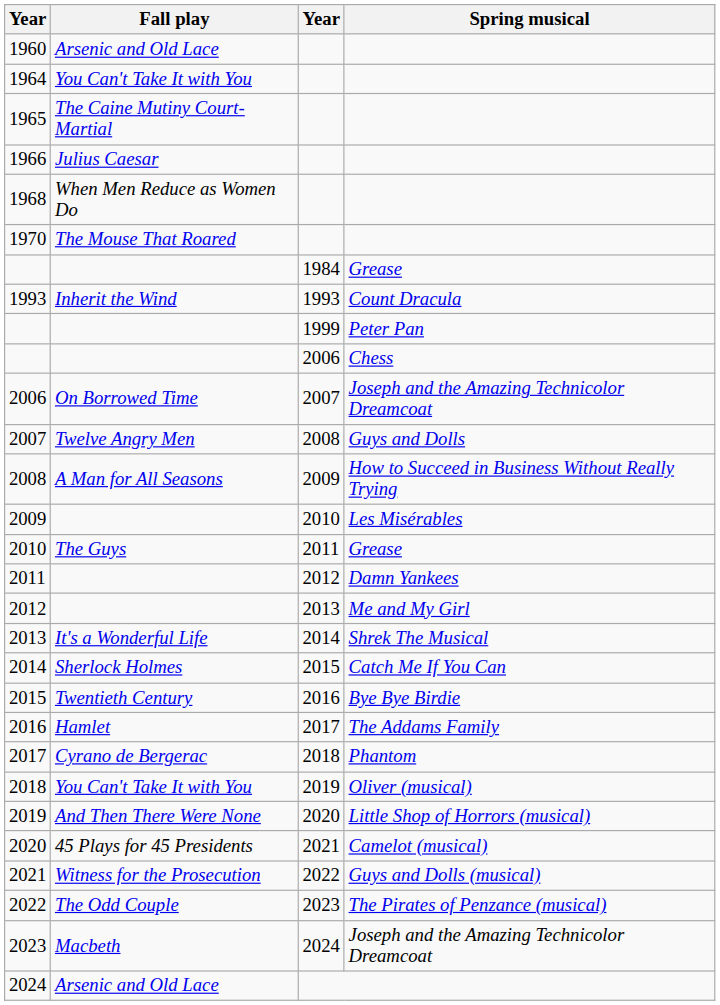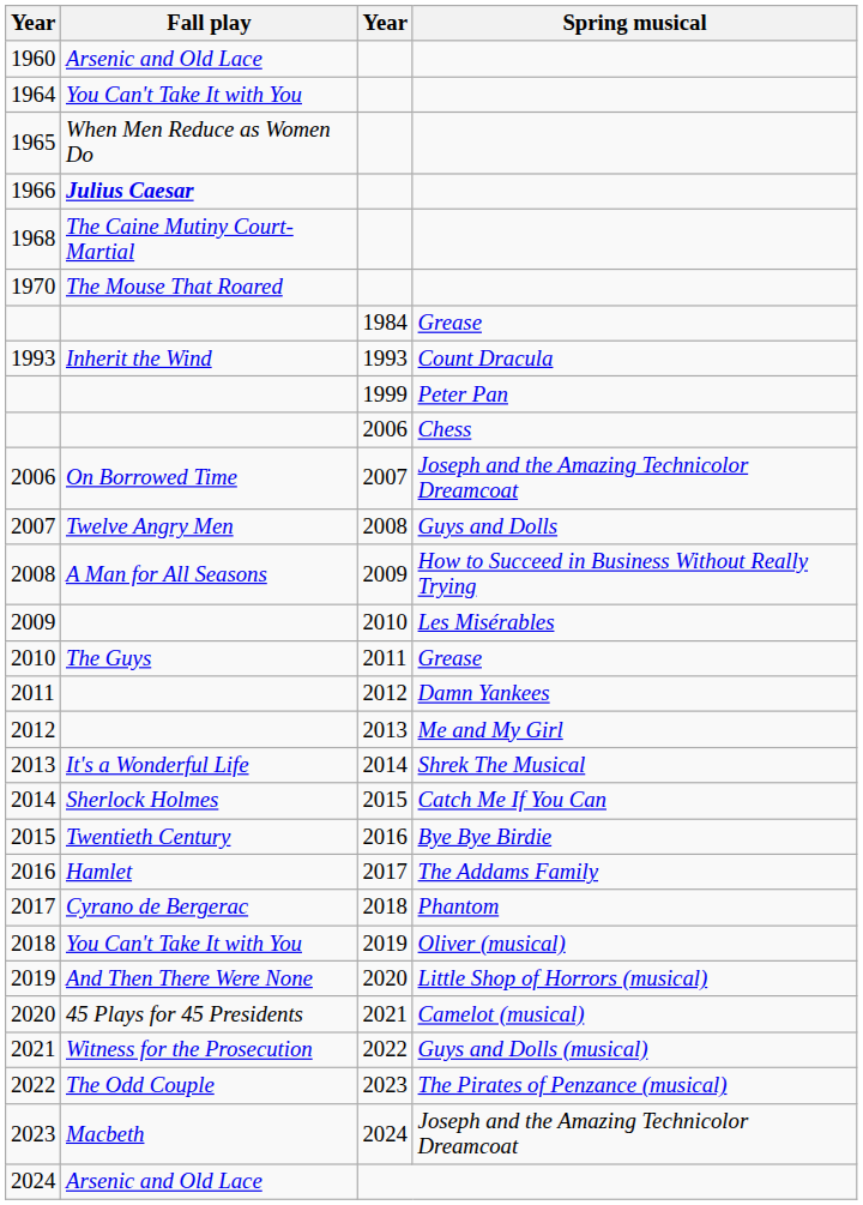 <table class="wikitable">
 <tr>
 <th>Year</th>
 <th>Fall play</th>
 <th>Year</th>
 <th>Spring musical</th>
 </tr>
 <tr>
 <td>1960</td>
 <td><a href='#'><em>Arsenic and Old Lace</em></a></td>
 <td></td>
 <td></td>
 </tr>
 <tr>
 <td>1964</td>
 <td><a href='#'><em>You Can't Take It with You</em></a></td>
 <td></td>
 <td></td>
 </tr>
 <tr>
 <td>1965</td>
-<td><em><a href='#'>The Caine Mutiny Court-Martial</a></em></td>
+<td><em>When Men Reduce as Women Do</em></td>
 <td></td>
 <td></td>
 </tr>
 <tr>
 <td>1966</td>
-<td><a href='#'><em>Julius Caesar</em></a></td>
+<td><strong><a href='#'><em>Julius Caesar</em></a></strong></td>
 <td></td>
 <td></td>
 </tr>
 <tr>
 <td>1968</td>
-<td><em>When Men Reduce as Women Do</em></td>
+<td><em><a href='#'>The Caine Mutiny Court-Martial</a></em></td>
 <td></td>
 <td></td>
 </tr>
 <tr>
 <td>1970</td>
 <td><em><a href='#'>The Mouse That Roared</a></em></td>
 <td></td>
 <td></td>
 </tr>
 <tr>
 <td></td>
 <td></td>
 <td>1984</td>
 <td><a href='#'><em>Grease</em></a></td>
 </tr>
 <tr>
 <td>1993</td>
 <td><a href='#'><em>Inherit the Wind</em></a></td>
 <td>1993</td>
 <td><em><a href='#'>Count Dracula</a></em></td>
 </tr>
 <tr>
 <td></td>
 <td></td>
 <td>1999</td>
 <td><a href='#'><em>Peter Pan</em></a></td>
 </tr>
 <tr>
 <td></td>
 <td></td>
 <td>2006</td>
 <td><a href='#'><em>Chess</em></a></td>
 </tr>
 <tr>
 <td>2006</td>
 <td><em><a href='#'>On Borrowed Time</a></em></td>
 <td>2007</td>
 <td><em><a href='#'>Joseph and the Amazing Technicolor Dreamcoat</a></em></td>
 </tr>
 <tr>
 <td>2007</td>
 <td><em><a href='#'>Twelve Angry Men</a></em></td>
 <td>2008</td>
 <td><em><a href='#'>Guys and Dolls</a></em></td>
 </tr>
 <tr>
 <td>2008</td>
 <td><em><a href='#'>A Man for All Seasons</a></em></td>
 <td>2009</td>
 <td><a href='#'><em>How to Succeed in Business Without Really Trying</em></a></td>
 </tr>
 <tr>
 <td>2009</td>
 <td></td>
 <td>2010</td>
 <td><a href='#'><em>Les Misérables</em></a></td>
 </tr>
 <tr>
 <td>2010</td>
 <td><em><a href='#'>The Guys</a></em></td>
 <td>2011</td>
 <td><em><a href='#'>Grease</a></em></td>
 </tr>
 <tr>
 <td>2011</td>
 <td></td>
 <td>2012</td>
 <td><em><a href='#'>Damn Yankees</a></em></td>
 </tr>
 <tr>
 <td>2012</td>
 <td></td>
 <td>2013</td>
 <td><em><a href='#'>Me and My Girl</a></em></td>
 </tr>
 <tr>
 <td>2013</td>
 <td><em><a href='#'>It's a Wonderful Life</a></em></td>
 <td>2014</td>
 <td><em><a href='#'>Shrek The Musical</a></em></td>
 </tr>
 <tr>
 <td>2014</td>
 <td><a href='#'><em>Sherlock Holmes</em></a></td>
 <td>2015</td>
 <td><a href='#'><em>Catch Me If You Can</em></a></td>
 </tr>
 <tr>
 <td>2015</td>
 <td><a href='#'><em>Twentieth Century</em></a></td>
 <td>2016</td>
 <td><em><a href='#'>Bye Bye Birdie</a></em></td>
 </tr>
 <tr>
 <td>2016</td>
 <td><em><a href='#'>Hamlet</a></em></td>
 <td>2017</td>
 <td><em><a href='#'>The Addams Family</a></em></td>
 </tr>
 <tr>
 <td>2017</td>
 <td><em><a href='#'>Cyrano de Bergerac</a></em></td>
 <td>2018</td>
 <td><em><a href='#'>Phantom</a></em></td>
 </tr>
 <tr>
 <td>2018</td>
 <td><em><a href='#'>You Can't Take It with You</a></em></td>
 <td>2019</td>
 <td><em><a href='#'>Oliver (musical)</a></em></td>
 </tr>
 <tr>
 <td>2019</td>
 <td><em><a href='#'>And Then There Were None</a></em></td>
 <td>2020</td>
 <td><em><a href='#'>Little Shop of Horrors (musical)</a></em></td>
 </tr>
 <tr>
 <td>2020</td>
 <td><em>45 Plays for 45 Presidents</em></td>
 <td>2021</td>
 <td><em><a href='#'>Camelot (musical)</a></em></td>
 </tr>
 <tr>
 <td>2021</td>
 <td><a href='#'><em>Witness for the Prosecution</em></a></td>
 <td>2022</td>
 <td><a href='#'><em>Guys and Dolls (musical)</em></a></td>
 </tr>
 <tr>
 <td>2022</td>
 <td><a href='#'><em>The Odd Couple</em></a></td>
 <td>2023</td>
 <td><em><a href='#'>The Pirates of Penzance (musical)</a></em></td>
 </tr>
 <tr>
 <td>2023</td>
 <td><a href='#'><em>Macbeth</em></a></td>
 <td>2024</td>
 <td><em>Joseph and the Amazing Technicolor Dreamcoat</em></td>
 </tr>
 <tr>
 <td>2024</td>
 <td><em><a href='#'>Arsenic and Old Lace</a></em></td>
 </tr>
 </table>
